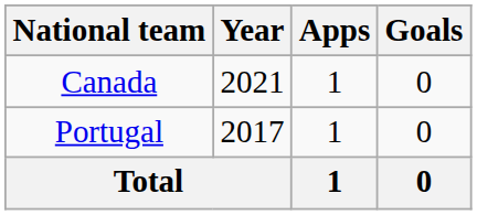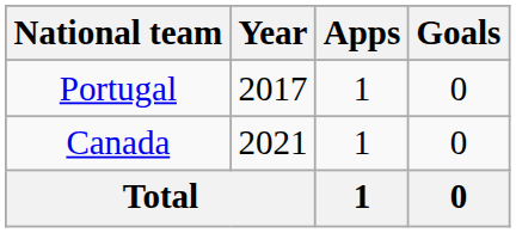 <table class=wikitable style="text-align: center;">
 <tr>
 <th>National team</th>
 <th>Year</th>
 <th>Apps</th>
 <th>Goals</th>
 </tr>
 <tr>
-<td><a href='#'>Canada</a></td>
-<td>2021</td>
+<td><a href='#'>Portugal</a></td>
+<td>2017</td>
 <td>1</td>
 <td>0</td>
 </tr>
 <tr>
-<td><a href='#'>Portugal</a></td>
-<td>2017</td>
+<td><a href='#'>Canada</a></td>
+<td>2021</td>
 <td>1</td>
 <td>0</td>
 </tr>
 <tr>
 <th colspan="2">Total</th>
 <th>1</th>
 <th>0</th>
 </tr>
 </table>
